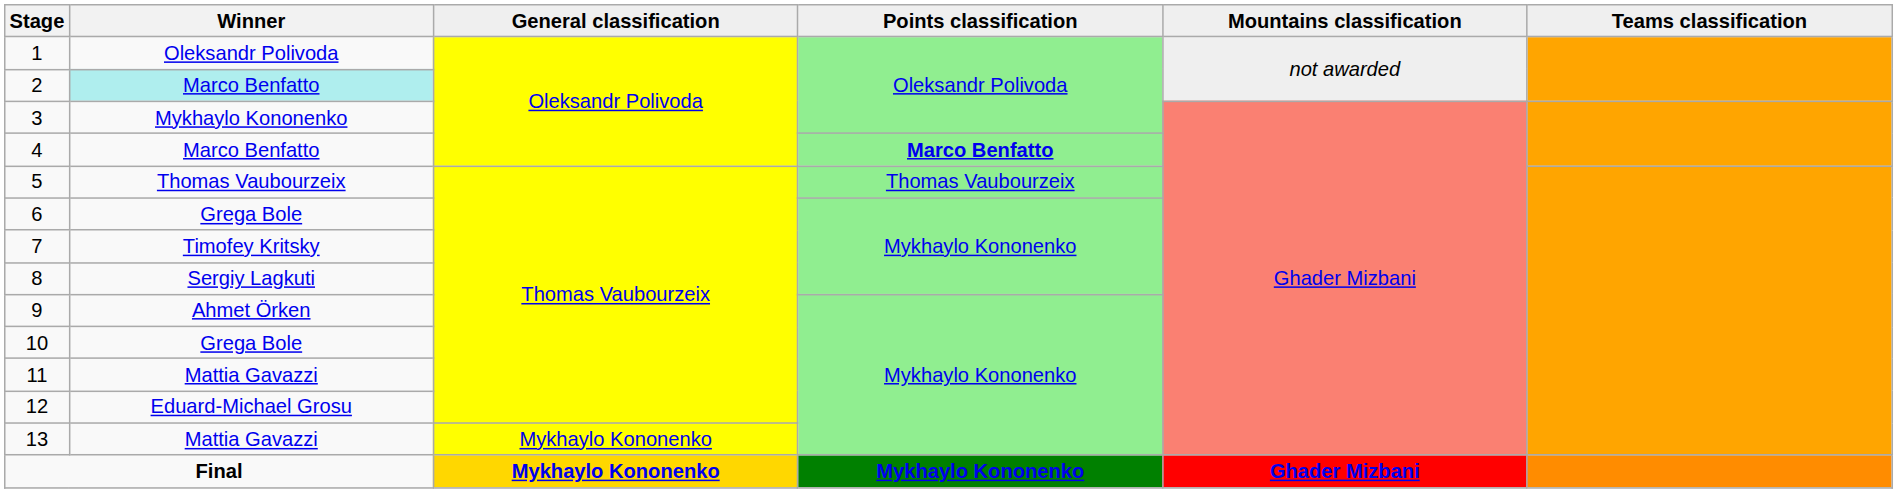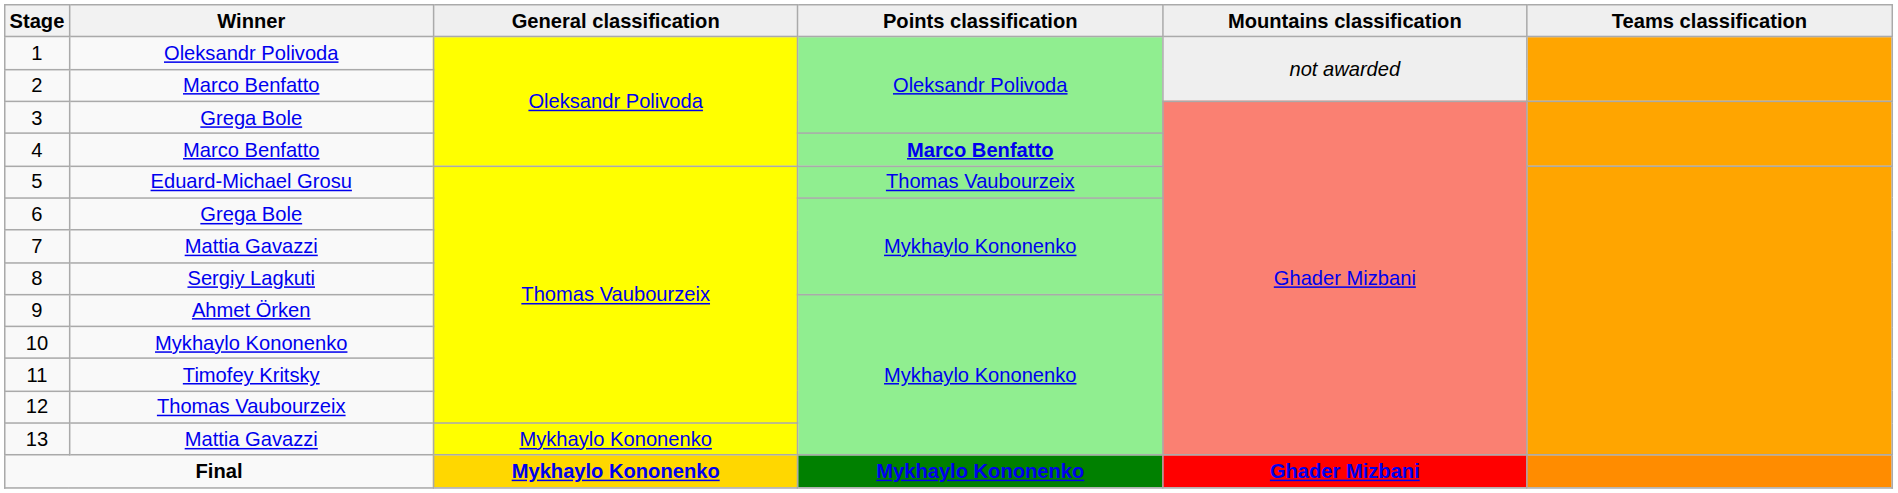 <table class="wikitable" style="text-align: center; font-size:smaller;">
 <tr>
 <th style="width:2.5%;">Stage</th>
 <th style="width:19.5%;">Winner</th>
 <th style="background:#efefef; width:19.5%;">General classification</th>
 <th style="background:#efefef; width:19.5%;">Points classification</th>
 <th style="background:#efefef; width:19.5%;">Mountains classification</th>
 <th style="background:#efefef; width:19.5%;">Teams classification</th>
 </tr>
 <tr>
 <td>1</td>
 <td><a href='#'>Oleksandr Polivoda</a></td>
 <td style="background:yellow;" rowspan="4"><a href='#'>Oleksandr Polivoda</a></td>
 <td style="background:lightgreen" rowspan=3><a href='#'>Oleksandr Polivoda</a></td>
 <td style="background:#EFEFEF;" rowspan=2><em>not awarded</em></td>
 <td style="background:orange" rowspan=2></td>
 </tr>
 <tr>
 <td>2</td>
-<td style="background: paleturquoise;"><a href='#'>Marco Benfatto</a></td>
+<td><a href='#'>Marco Benfatto</a></td>
 </tr>
 <tr>
 <td>3</td>
-<td><a href='#'>Mykhaylo Kononenko</a></td>
+<td><a href='#'>Grega Bole</a></td>
 <td style="background:salmon;" rowspan="11"><a href='#'>Ghader Mizbani</a></td>
 <td style="background:orange" rowspan=2></td>
 </tr>
 <tr>
 <td>4</td>
 <td><a href='#'>Marco Benfatto</a></td>
 <td style="background:lightgreen"><strong><a href='#'>Marco Benfatto</a></strong></td>
 </tr>
 <tr>
 <td>5</td>
-<td><a href='#'>Thomas Vaubourzeix</a></td>
+<td><a href='#'>Eduard-Michael Grosu</a></td>
 <td style="background:yellow;" rowspan="8"><a href='#'>Thomas Vaubourzeix</a></td>
 <td style="background:lightgreen"><a href='#'>Thomas Vaubourzeix</a></td>
 <td style="background:orange" rowspan=9></td>
 </tr>
 <tr>
 <td>6</td>
 <td><a href='#'>Grega Bole</a></td>
 <td style="background:lightgreen" rowspan=3><a href='#'>Mykhaylo Kononenko</a></td>
 </tr>
 <tr>
 <td>7</td>
-<td><a href='#'>Timofey Kritsky</a></td>
+<td><a href='#'>Mattia Gavazzi</a></td>
 </tr>
 <tr>
 <td>8</td>
 <td><a href='#'>Sergiy Lagkuti</a></td>
 </tr>
 <tr>
 <td>9</td>
 <td><a href='#'>Ahmet Örken</a></td>
 <td style="background:lightgreen" rowspan=5><a href='#'>Mykhaylo Kononenko</a></td>
 </tr>
 <tr>
 <td>10</td>
-<td><a href='#'>Grega Bole</a></td>
+<td><a href='#'>Mykhaylo Kononenko</a></td>
 </tr>
 <tr>
 <td>11</td>
-<td><a href='#'>Mattia Gavazzi</a></td>
+<td><a href='#'>Timofey Kritsky</a></td>
 </tr>
 <tr>
 <td>12</td>
-<td><a href='#'>Eduard-Michael Grosu</a></td>
+<td><a href='#'>Thomas Vaubourzeix</a></td>
 </tr>
 <tr>
 <td>13</td>
 <td><a href='#'>Mattia Gavazzi</a></td>
 <td style="background:yellow;"><a href='#'>Mykhaylo Kononenko</a></td>
 </tr>
 <tr>
 <td colspan="2"><strong>Final</strong></td>
 <th style="background:gold"><a href='#'>Mykhaylo Kononenko</a></th>
 <th style="background:green"><a href='#'>Mykhaylo Kononenko</a></th>
 <th style="background:red"><a href='#'>Ghader Mizbani</a></th>
 <th style="background:darkorange"></th>
 </tr>
 </table>
